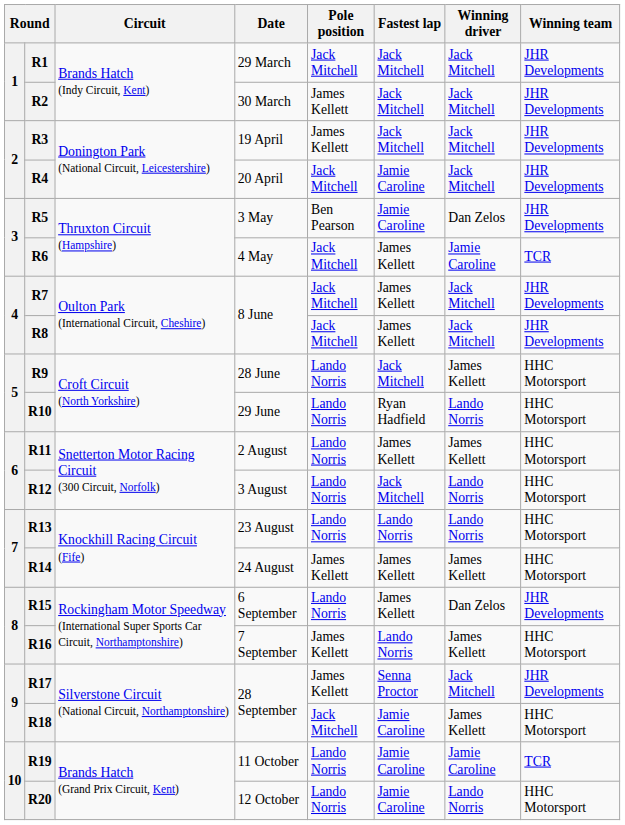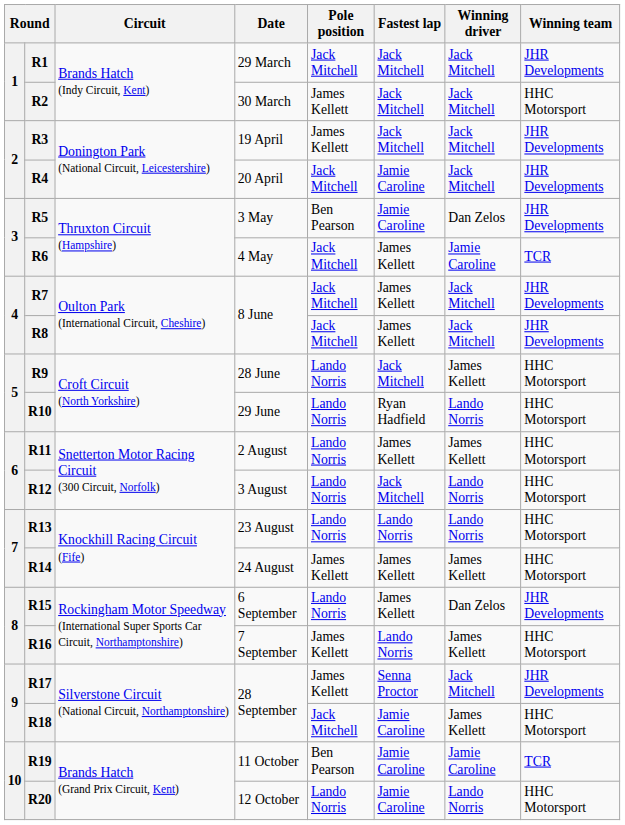 <table class="wikitable" style="font-size: 85%">
 <tr>
 <th colspan=2>Round</th>
 <th>Circuit</th>
 <th>Date</th>
 <th>Pole position</th>
 <th>Fastest lap</th>
 <th>Winning driver</th>
 <th>Winning team</th>
 </tr>
 <tr>
 <th rowspan=2>1</th>
 <th>R1</th>
 <td rowspan=2><a href='#'>Brands Hatch</a><br><small>(Indy Circuit, <a href='#'>Kent</a>)</small></td>
 <td>29 March</td>
 <td> <a href='#'>Jack Mitchell</a></td>
 <td> <a href='#'>Jack Mitchell</a></td>
 <td> <a href='#'>Jack Mitchell</a></td>
 <td><a href='#'>JHR Developments</a></td>
 </tr>
 <tr>
 <th>R2</th>
 <td>30 March</td>
 <td> James Kellett</td>
 <td> <a href='#'>Jack Mitchell</a></td>
 <td> <a href='#'>Jack Mitchell</a></td>
-<td><a href='#'>JHR Developments</a></td>
+<td>HHC Motorsport</td>
 </tr>
 <tr>
 <th rowspan=2>2</th>
 <th>R3</th>
 <td rowspan=2><a href='#'>Donington Park</a><br><small>(National Circuit, <a href='#'>Leicestershire</a>)</small></td>
 <td>19 April</td>
 <td> James Kellett</td>
 <td> <a href='#'>Jack Mitchell</a></td>
 <td> <a href='#'>Jack Mitchell</a></td>
 <td><a href='#'>JHR Developments</a></td>
 </tr>
 <tr>
 <th>R4</th>
 <td>20 April</td>
 <td> <a href='#'>Jack Mitchell</a></td>
 <td> <a href='#'>Jamie Caroline</a></td>
 <td> <a href='#'>Jack Mitchell</a></td>
 <td><a href='#'>JHR Developments</a></td>
 </tr>
 <tr>
 <th rowspan=2>3</th>
 <th>R5</th>
 <td rowspan=2><a href='#'>Thruxton Circuit</a><br><small>(<a href='#'>Hampshire</a>)</small></td>
 <td>3 May</td>
 <td> Ben Pearson</td>
 <td> <a href='#'>Jamie Caroline</a></td>
 <td> Dan Zelos</td>
 <td><a href='#'>JHR Developments</a></td>
 </tr>
 <tr>
 <th>R6</th>
 <td>4 May</td>
 <td> <a href='#'>Jack Mitchell</a></td>
 <td> James Kellett</td>
 <td> <a href='#'>Jamie Caroline</a></td>
 <td><a href='#'>TCR</a></td>
 </tr>
 <tr>
 <th rowspan=2>4</th>
 <th>R7</th>
 <td rowspan=2><a href='#'>Oulton Park</a><br><small>(International Circuit, <a href='#'>Cheshire</a>)</small></td>
 <td rowspan=2>8 June</td>
 <td> <a href='#'>Jack Mitchell</a></td>
 <td> James Kellett</td>
 <td> <a href='#'>Jack Mitchell</a></td>
 <td><a href='#'>JHR Developments</a></td>
 </tr>
 <tr>
 <th>R8</th>
 <td> <a href='#'>Jack Mitchell</a></td>
 <td> James Kellett</td>
 <td> <a href='#'>Jack Mitchell</a></td>
 <td><a href='#'>JHR Developments</a></td>
 </tr>
 <tr>
 <th rowspan=2>5</th>
 <th>R9</th>
 <td rowspan=2><a href='#'>Croft Circuit</a><br><small>(<a href='#'>North Yorkshire</a>)</small></td>
 <td>28 June</td>
 <td> <a href='#'>Lando Norris</a></td>
 <td> <a href='#'>Jack Mitchell</a></td>
 <td> James Kellett</td>
 <td>HHC Motorsport</td>
 </tr>
 <tr>
 <th>R10</th>
 <td>29 June</td>
 <td> <a href='#'>Lando Norris</a></td>
 <td> Ryan Hadfield</td>
 <td> <a href='#'>Lando Norris</a></td>
 <td>HHC Motorsport</td>
 </tr>
 <tr>
 <th rowspan=2>6</th>
 <th>R11</th>
 <td rowspan=2><a href='#'>Snetterton Motor Racing Circuit</a><br><small>(300 Circuit, <a href='#'>Norfolk</a>)</small></td>
 <td>2 August</td>
 <td> <a href='#'>Lando Norris</a></td>
 <td> James Kellett</td>
 <td> James Kellett</td>
 <td>HHC Motorsport</td>
 </tr>
 <tr>
 <th>R12</th>
 <td>3 August</td>
 <td> <a href='#'>Lando Norris</a></td>
 <td> <a href='#'>Jack Mitchell</a></td>
 <td> <a href='#'>Lando Norris</a></td>
 <td>HHC Motorsport</td>
 </tr>
 <tr>
 <th rowspan=2>7</th>
 <th>R13</th>
 <td rowspan=2><a href='#'>Knockhill Racing Circuit</a><br><small>(<a href='#'>Fife</a>)</small></td>
 <td>23 August</td>
 <td> <a href='#'>Lando Norris</a></td>
 <td> <a href='#'>Lando Norris</a></td>
 <td> <a href='#'>Lando Norris</a></td>
 <td>HHC Motorsport</td>
 </tr>
 <tr>
 <th>R14</th>
 <td>24 August</td>
 <td> James Kellett</td>
 <td> James Kellett</td>
 <td> James Kellett</td>
 <td>HHC Motorsport</td>
 </tr>
 <tr>
 <th rowspan=2>8</th>
 <th>R15</th>
 <td rowspan=2><a href='#'>Rockingham Motor Speedway</a><br><small>(International Super Sports Car Circuit, <a href='#'>Northamptonshire</a>)</small></td>
 <td>6 September</td>
 <td> <a href='#'>Lando Norris</a></td>
 <td> James Kellett</td>
 <td> Dan Zelos</td>
 <td><a href='#'>JHR Developments</a></td>
 </tr>
 <tr>
 <th>R16</th>
 <td>7 September</td>
 <td> James Kellett</td>
 <td> <a href='#'>Lando Norris</a></td>
 <td> James Kellett</td>
 <td>HHC Motorsport</td>
 </tr>
 <tr>
 <th rowspan=2>9</th>
 <th>R17</th>
 <td rowspan=2><a href='#'>Silverstone Circuit</a><br><small>(National Circuit, <a href='#'>Northamptonshire</a>)</small></td>
 <td rowspan=2>28 September</td>
 <td> James Kellett</td>
 <td> <a href='#'>Senna Proctor</a></td>
 <td> <a href='#'>Jack Mitchell</a></td>
 <td><a href='#'>JHR Developments</a></td>
 </tr>
 <tr>
 <th>R18</th>
 <td> <a href='#'>Jack Mitchell</a></td>
 <td> <a href='#'>Jamie Caroline</a></td>
 <td> James Kellett</td>
 <td>HHC Motorsport</td>
 </tr>
 <tr>
 <th rowspan=2>10</th>
 <th>R19</th>
 <td rowspan=2><a href='#'>Brands Hatch</a><br><small>(Grand Prix Circuit, <a href='#'>Kent</a>)</small></td>
 <td>11 October</td>
-<td> <a href='#'>Lando Norris</a></td>
+<td> Ben Pearson</td>
 <td> <a href='#'>Jamie Caroline</a></td>
 <td> <a href='#'>Jamie Caroline</a></td>
 <td><a href='#'>TCR</a></td>
 </tr>
 <tr>
 <th>R20</th>
 <td>12 October</td>
 <td> <a href='#'>Lando Norris</a></td>
 <td> <a href='#'>Jamie Caroline</a></td>
 <td> <a href='#'>Lando Norris</a></td>
 <td>HHC Motorsport</td>
 </tr>
 </table>
